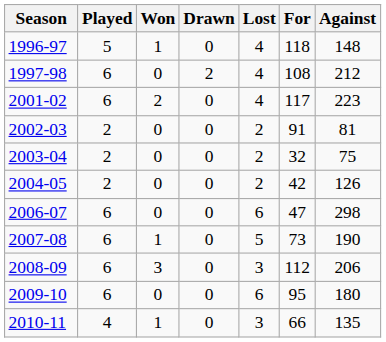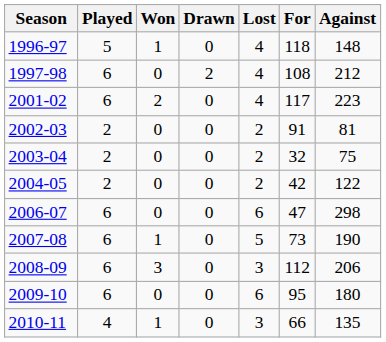 <table class=wikitable>
 <tr>
 <th width="60">Season</th>
 <th width="20">Played</th>
 <th width="20">Won</th>
 <th width="20">Drawn</th>
 <th width="20">Lost</th>
 <th width="20">For</th>
 <th width="20">Against</th>
 </tr>
 <tr align=center>
 <td align=left><a href='#'>1996-97</a></td>
 <td>5</td>
 <td>1</td>
 <td>0</td>
 <td>4</td>
 <td>118</td>
 <td>148</td>
 </tr>
 <tr align=center>
 <td align=left><a href='#'>1997-98</a></td>
 <td>6</td>
 <td>0</td>
 <td>2</td>
 <td>4</td>
 <td>108</td>
 <td>212</td>
 </tr>
 <tr align=center>
 <td align=left><a href='#'>2001-02</a></td>
 <td>6</td>
 <td>2</td>
 <td>0</td>
 <td>4</td>
 <td>117</td>
 <td>223</td>
 </tr>
 <tr align=center>
 <td align=left><a href='#'>2002-03</a></td>
 <td>2</td>
 <td>0</td>
 <td>0</td>
 <td>2</td>
 <td>91</td>
 <td>81</td>
 </tr>
 <tr align=center>
 <td align=left><a href='#'>2003-04</a></td>
 <td>2</td>
 <td>0</td>
 <td>0</td>
 <td>2</td>
 <td>32</td>
 <td>75</td>
 </tr>
 <tr align=center>
 <td align=left><a href='#'>2004-05</a></td>
 <td>2</td>
 <td>0</td>
 <td>0</td>
 <td>2</td>
 <td>42</td>
-<td>126</td>
+<td>122</td>
 </tr>
 <tr align=center>
 <td align=left><a href='#'>2006-07</a></td>
 <td>6</td>
 <td>0</td>
 <td>0</td>
 <td>6</td>
 <td>47</td>
 <td>298</td>
 </tr>
 <tr align=center>
 <td align=left><a href='#'>2007-08</a></td>
 <td>6</td>
 <td>1</td>
 <td>0</td>
 <td>5</td>
 <td>73</td>
 <td>190</td>
 </tr>
 <tr align=center>
 <td align=left><a href='#'>2008-09</a></td>
 <td>6</td>
 <td>3</td>
 <td>0</td>
 <td>3</td>
 <td>112</td>
 <td>206</td>
 </tr>
 <tr align=center>
 <td align=left><a href='#'>2009-10</a></td>
 <td>6</td>
 <td>0</td>
 <td>0</td>
 <td>6</td>
 <td>95</td>
 <td>180</td>
 </tr>
 <tr align=center>
 <td align=left><a href='#'>2010-11</a></td>
 <td>4</td>
 <td>1</td>
 <td>0</td>
 <td>3</td>
 <td>66</td>
 <td>135</td>
 </tr>
 </table>
